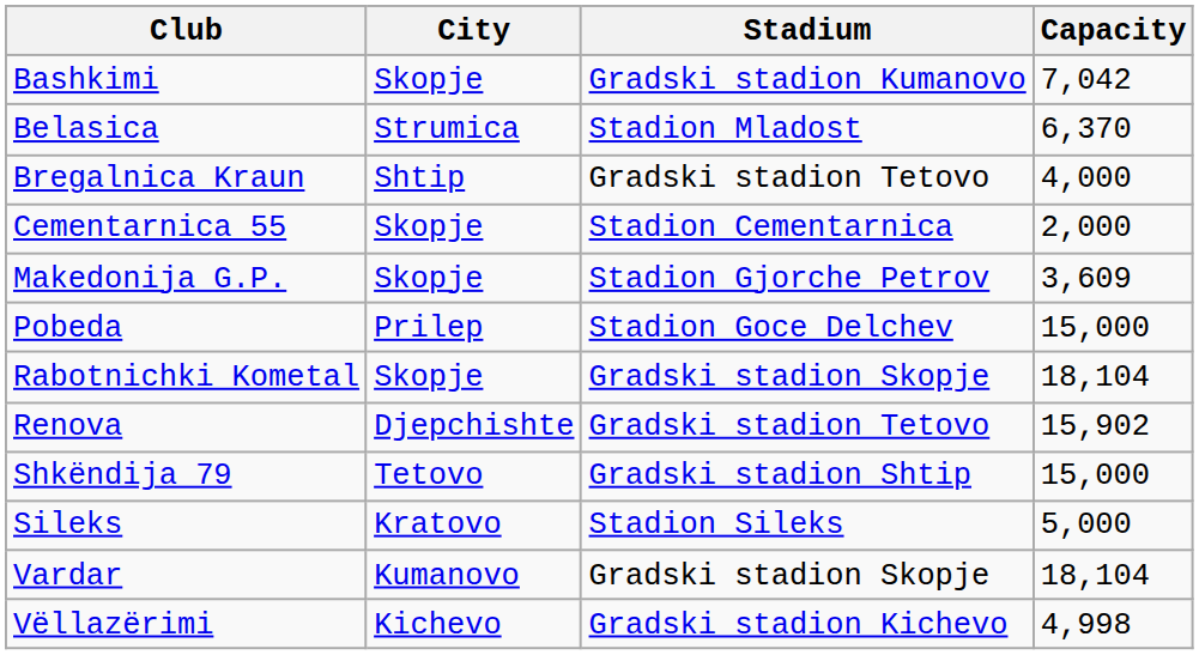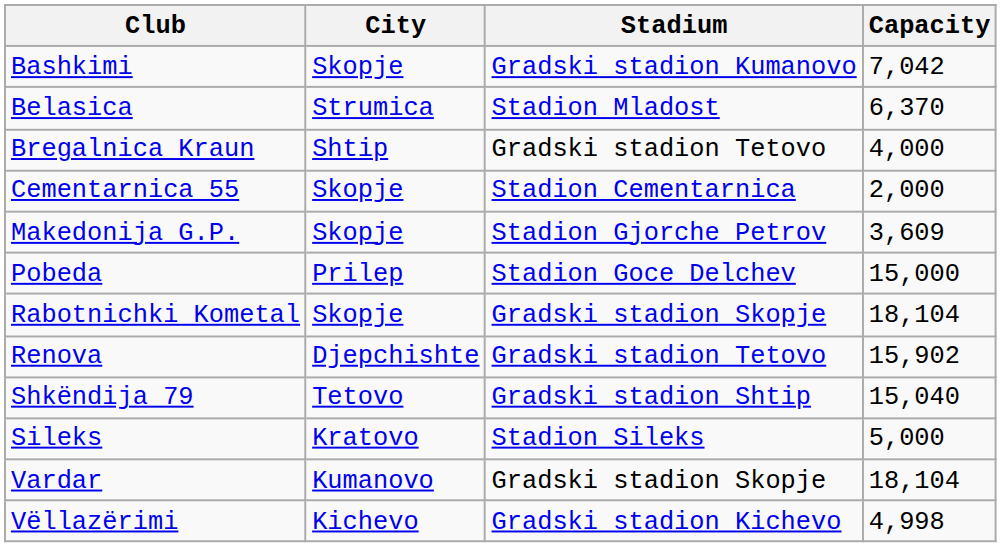 <table class="wikitable">
 <tr>
 <th>Club</th>
 <th>City</th>
 <th>Stadium</th>
 <th>Capacity</th>
 </tr>
 <tr>
 <td><a href='#'>Bashkimi</a></td>
 <td><a href='#'>Skopje</a></td>
 <td><a href='#'>Gradski stadion Kumanovo</a></td>
 <td>7,042</td>
 </tr>
 <tr>
 <td><a href='#'>Belasica</a></td>
 <td><a href='#'>Strumica</a></td>
 <td><a href='#'>Stadion Mladost</a></td>
 <td>6,370</td>
 </tr>
 <tr>
 <td><a href='#'>Bregalnica Kraun</a></td>
 <td><a href='#'>Shtip</a></td>
 <td>Gradski stadion Tetovo</td>
 <td>4,000</td>
 </tr>
 <tr>
 <td><a href='#'>Cementarnica 55</a></td>
 <td><a href='#'>Skopje</a></td>
 <td><a href='#'>Stadion Cementarnica</a></td>
 <td>2,000</td>
 </tr>
 <tr>
 <td><a href='#'>Makedonija G.P.</a></td>
 <td><a href='#'>Skopje</a></td>
 <td><a href='#'>Stadion Gjorche Petrov</a></td>
 <td>3,609</td>
 </tr>
 <tr>
 <td><a href='#'>Pobeda</a></td>
 <td><a href='#'>Prilep</a></td>
 <td><a href='#'>Stadion Goce Delchev</a></td>
 <td>15,000</td>
 </tr>
 <tr>
 <td><a href='#'>Rabotnichki Kometal</a></td>
 <td><a href='#'>Skopje</a></td>
 <td><a href='#'>Gradski stadion Skopje</a></td>
 <td>18,104</td>
 </tr>
 <tr>
 <td><a href='#'>Renova</a></td>
 <td><a href='#'>Djepchishte</a></td>
 <td><a href='#'>Gradski stadion Tetovo</a></td>
 <td>15,902</td>
 </tr>
 <tr>
 <td><a href='#'>Shkëndija 79</a></td>
 <td><a href='#'>Tetovo</a></td>
 <td><a href='#'>Gradski stadion Shtip</a></td>
-<td>15,000</td>
+<td>15,040</td>
 </tr>
 <tr>
 <td><a href='#'>Sileks</a></td>
 <td><a href='#'>Kratovo</a></td>
 <td><a href='#'>Stadion Sileks</a></td>
 <td>5,000</td>
 </tr>
 <tr>
 <td><a href='#'>Vardar</a></td>
 <td><a href='#'>Kumanovo</a></td>
 <td>Gradski stadion Skopje</td>
 <td>18,104</td>
 </tr>
 <tr>
 <td><a href='#'>Vëllazërimi</a></td>
 <td><a href='#'>Kichevo</a></td>
 <td><a href='#'>Gradski stadion Kichevo</a></td>
 <td>4,998</td>
 </tr>
 </table>
